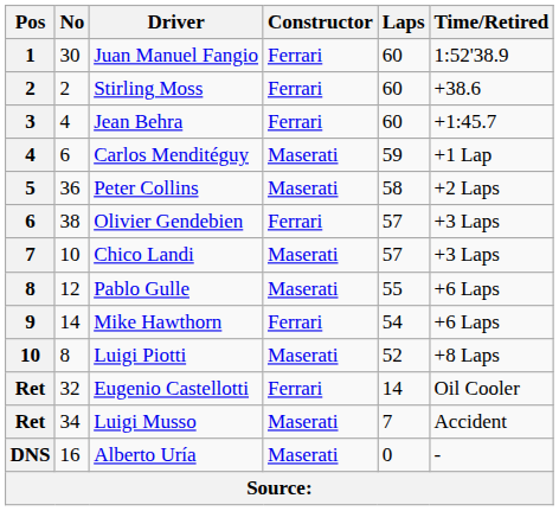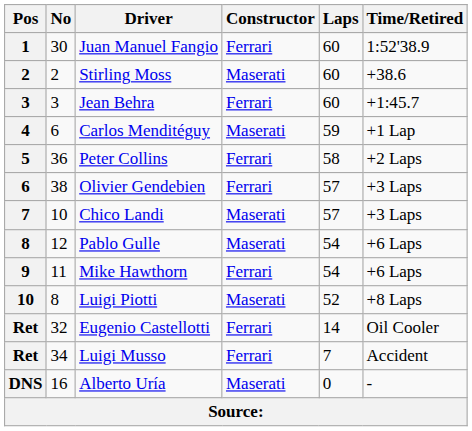 <table class="wikitable" style="font-size: 95%">
 <tr>
 <th>Pos</th>
 <th>No</th>
 <th>Driver</th>
 <th>Constructor</th>
 <th>Laps</th>
 <th>Time/Retired</th>
 </tr>
 <tr>
 <th>1</th>
 <td>30</td>
 <td> <a href='#'>Juan Manuel Fangio</a></td>
 <td><a href='#'>Ferrari</a></td>
 <td>60</td>
 <td>1:52'38.9</td>
 </tr>
 <tr>
 <th>2</th>
 <td>2</td>
 <td> <a href='#'>Stirling Moss</a></td>
-<td><a href='#'>Ferrari</a></td>
+<td><a href='#'>Maserati</a></td>
 <td>60</td>
 <td>+38.6</td>
 </tr>
 <tr>
 <th>3</th>
-<td>4</td>
+<td>3</td>
 <td> <a href='#'>Jean Behra</a></td>
 <td><a href='#'>Ferrari</a></td>
 <td>60</td>
 <td>+1:45.7</td>
 </tr>
 <tr>
 <th>4</th>
 <td>6</td>
 <td> <a href='#'>Carlos Menditéguy</a></td>
 <td><a href='#'>Maserati</a></td>
 <td>59</td>
 <td>+1 Lap</td>
 </tr>
 <tr>
 <th>5</th>
 <td>36</td>
 <td> <a href='#'>Peter Collins</a></td>
-<td><a href='#'>Maserati</a></td>
+<td><a href='#'>Ferrari</a></td>
 <td>58</td>
 <td>+2 Laps</td>
 </tr>
 <tr>
 <th>6</th>
 <td>38</td>
 <td> <a href='#'>Olivier Gendebien</a></td>
 <td><a href='#'>Ferrari</a></td>
 <td>57</td>
 <td>+3 Laps</td>
 </tr>
 <tr>
 <th>7</th>
 <td>10</td>
 <td> <a href='#'>Chico Landi</a></td>
 <td><a href='#'>Maserati</a></td>
 <td>57</td>
 <td>+3 Laps</td>
 </tr>
 <tr>
 <th>8</th>
 <td>12</td>
 <td> <a href='#'>Pablo Gulle</a></td>
 <td><a href='#'>Maserati</a></td>
-<td>55</td>
+<td>54</td>
 <td>+6 Laps</td>
 </tr>
 <tr>
 <th>9</th>
-<td>14</td>
+<td>11</td>
 <td> <a href='#'>Mike Hawthorn</a></td>
 <td><a href='#'>Ferrari</a></td>
 <td>54</td>
 <td>+6 Laps</td>
 </tr>
 <tr>
 <th>10</th>
 <td>8</td>
 <td> <a href='#'>Luigi Piotti</a></td>
 <td><a href='#'>Maserati</a></td>
 <td>52</td>
 <td>+8 Laps</td>
 </tr>
 <tr>
 <th>Ret</th>
 <td>32</td>
 <td> <a href='#'>Eugenio Castellotti</a></td>
 <td><a href='#'>Ferrari</a></td>
 <td>14</td>
 <td>Oil Cooler</td>
 </tr>
 <tr>
 <th>Ret</th>
 <td>34</td>
 <td> <a href='#'>Luigi Musso</a></td>
-<td><a href='#'>Maserati</a></td>
+<td><a href='#'>Ferrari</a></td>
 <td>7</td>
 <td>Accident</td>
 </tr>
 <tr>
 <th>DNS</th>
 <td>16</td>
 <td> <a href='#'>Alberto Uría</a></td>
 <td><a href='#'>Maserati</a></td>
 <td>0</td>
 <td>-</td>
 </tr>
 <tr>
 <th colspan=8>Source:</th>
 </tr>
 </table>
